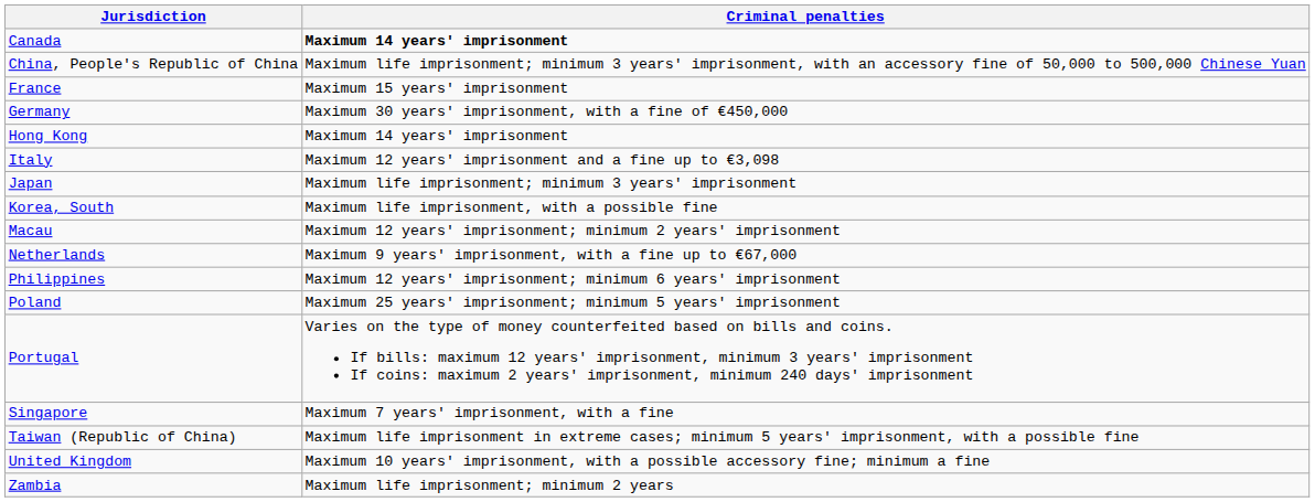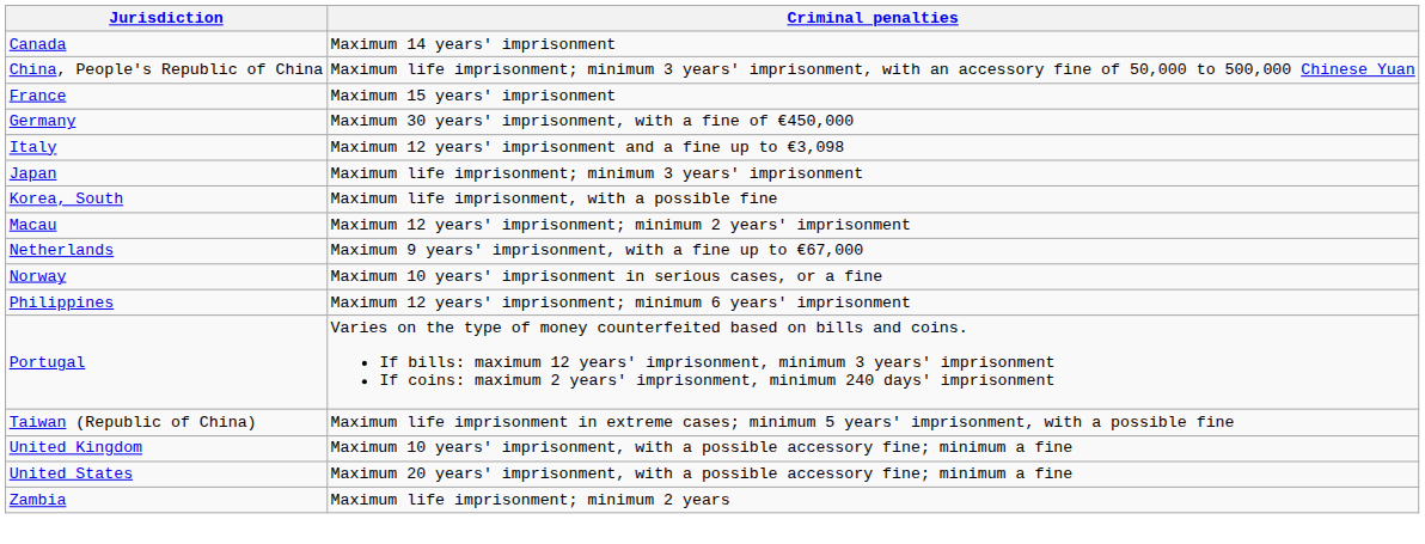 <table class="wikitable sortable sticky-header">
 <tr>
 <th><a href='#'>Jurisdiction</a></th>
 <th><a href='#'>Criminal penalties</a></th>
 </tr>
 <tr>
 <td><a href='#'>Canada</a></td>
-<td data-sort-value="14"><strong>Maximum 14 years' imprisonment</strong></td>
+<td data-sort-value="14">Maximum 14 years' imprisonment</td>
 </tr>
 <tr>
 <td><a href='#'>China</a>, People's Republic of China</td>
 <td data-sort-value="99">Maximum life imprisonment; minimum 3 years' imprisonment, with an accessory fine of 50,000 to 500,000 <a href='#'>Chinese Yuan</a></td>
 </tr>
 <tr>
 <td><a href='#'>France</a></td>
 <td data-sort-value="15">Maximum 15 years' imprisonment</td>
 </tr>
 <tr>
 <td><a href='#'>Germany</a></td>
 <td data-sort-value="30">Maximum 30 years' imprisonment, with a fine of €450,000</td>
-</tr>
-<tr>
-<td><a href='#'>Hong Kong</a></td>
-<td data-sort-value="14">Maximum 14 years' imprisonment</td>
 </tr>
 <tr>
 <td><a href='#'>Italy</a></td>
 <td data-sort-value="12">Maximum 12 years' imprisonment and a fine up to €3,098 </td>
 </tr>
 <tr>
 <td><a href='#'>Japan</a></td>
 <td data-sort-value="99">Maximum life imprisonment; minimum 3 years' imprisonment</td>
 </tr>
 <tr>
 <td><a href='#'>Korea, South</a></td>
 <td data-sort-value="99">Maximum life imprisonment, with a possible fine</td>
 </tr>
 <tr>
 <td><a href='#'>Macau</a></td>
 <td data-sort-value="12">Maximum 12 years' imprisonment; minimum 2 years' imprisonment</td>
 </tr>
 <tr>
 <td><a href='#'>Netherlands</a></td>
 <td data-sort-value="9">Maximum 9 years' imprisonment, with a fine up to €67,000</td>
 </tr>
 <tr>
+<td><a href='#'>Norway</a></td>
+<td data-sort-value="10">Maximum 10 years' imprisonment in serious cases, or a fine</td>
+</tr>
+<tr>
 <td><a href='#'>Philippines</a></td>
 <td data-sort-value="12">Maximum 12 years' imprisonment; minimum 6 years' imprisonment</td>
 </tr>
 <tr>
-<td><a href='#'>Poland</a></td>
-<td data-sort-value="25">Maximum 25 years' imprisonment; minimum 5 years' imprisonment</td>
-</tr>
-<tr>
 <td><a href='#'>Portugal</a></td>
 <td data-sort-value="12">Varies on the type of money counterfeited based on bills and coins.<br><ul><li>If bills: maximum 12 years' imprisonment, minimum 3 years' imprisonment</li><li>If coins: maximum 2 years' imprisonment, minimum 240 days' imprisonment</li></ul></td>
-</tr>
-<tr>
-<td><a href='#'>Singapore</a></td>
-<td data-sort-value="7">Maximum 7 years' imprisonment, with a fine</td>
 </tr>
 <tr>
 <td><a href='#'>Taiwan</a> (Republic of China)</td>
 <td data-sort-value="99">Maximum life imprisonment in extreme cases; minimum 5 years' imprisonment, with a possible fine </td>
 </tr>
 <tr>
 <td><a href='#'>United Kingdom</a></td>
 <td data-sort-value="10">Maximum 10 years' imprisonment, with a possible accessory fine; minimum a fine</td>
 </tr>
 <tr>
+<td><a href='#'>United States</a></td>
+<td data-sort-value="20">Maximum 20 years' imprisonment, with a possible accessory fine; minimum a fine</td>
+</tr>
+<tr>
 <td><a href='#'>Zambia</a></td>
 <td data-sort-value="99">Maximum life imprisonment; minimum 2 years</td>
 </tr>
 </table>
